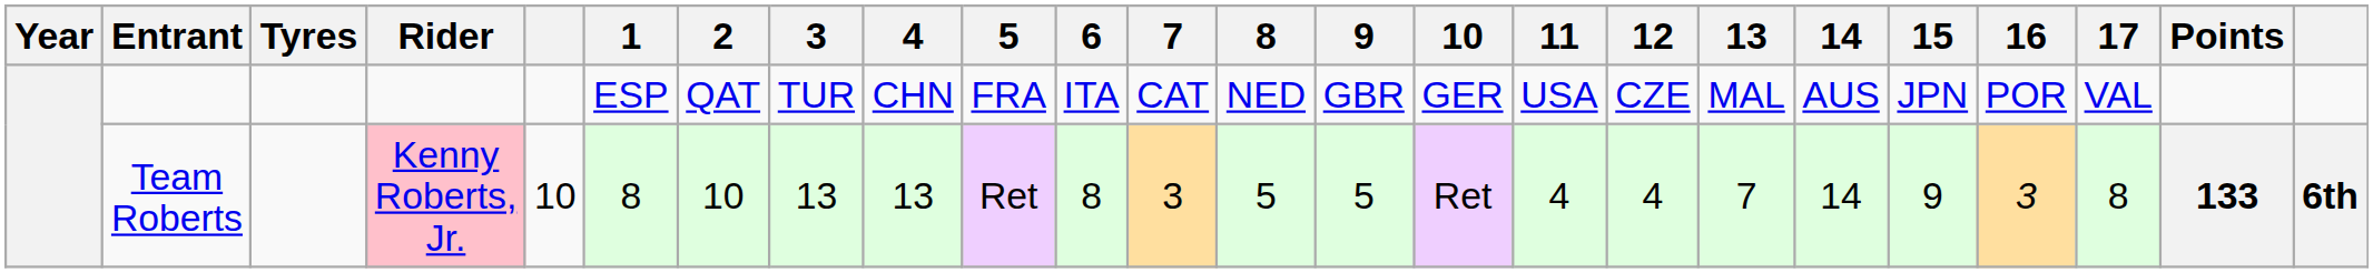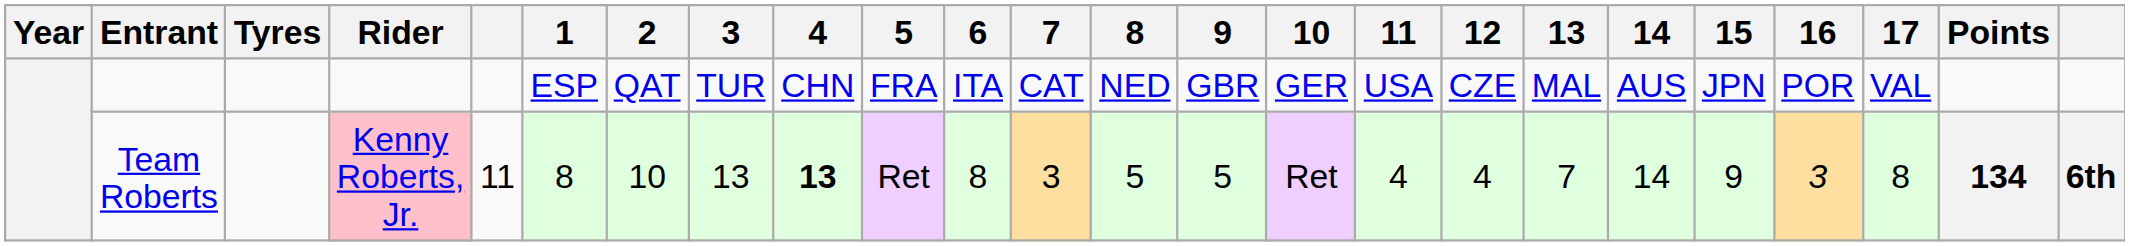 <table class="wikitable" style="text-align:center; font-size:95%">
 <tr>
 <th>Year</th>
 <th>Entrant</th>
 <th>Tyres</th>
 <th>Rider</th>
 <th></th>
 <th>1</th>
 <th>2</th>
 <th>3</th>
 <th>4</th>
 <th>5</th>
 <th>6</th>
 <th>7</th>
 <th>8</th>
 <th>9</th>
 <th>10</th>
 <th>11</th>
 <th>12</th>
 <th>13</th>
 <th>14</th>
 <th>15</th>
 <th>16</th>
 <th>17</th>
 <th>Points</th>
 <th></th>
 </tr>
 <tr>
 <th rowspan="3"></th>
 <td></td>
 <td></td>
 <td></td>
 <td></td>
 <td><a href='#'>ESP</a></td>
 <td><a href='#'>QAT</a></td>
 <td><a href='#'>TUR</a></td>
 <td><a href='#'>CHN</a></td>
 <td><a href='#'>FRA</a></td>
 <td><a href='#'>ITA</a></td>
 <td><a href='#'>CAT</a></td>
 <td><a href='#'>NED</a></td>
 <td><a href='#'>GBR</a></td>
 <td><a href='#'>GER</a></td>
 <td><a href='#'>USA</a></td>
 <td><a href='#'>CZE</a></td>
 <td><a href='#'>MAL</a></td>
 <td><a href='#'>AUS</a></td>
 <td><a href='#'>JPN</a></td>
 <td><a href='#'>POR</a></td>
 <td><a href='#'>VAL</a></td>
 <td></td>
 <td></td>
 </tr>
 <tr>
 <td><a href='#'>Team Roberts</a></td>
 <td></td>
 <td style="background: pink;"><a href='#'>Kenny Roberts, Jr.</a></td>
-<td>10</td>
+<td>11</td>
 <td style="background:#dfffdf;">8</td>
 <td style="background:#dfffdf;">10</td>
 <td style="background:#dfffdf;">13</td>
-<td style="background:#dfffdf;">13</td>
+<td style="background:#dfffdf;"><strong>13</strong></td>
 <td style="background:#efcfff;">Ret</td>
 <td style="background:#dfffdf;">8</td>
 <td style="background:#ffdf9f;">3</td>
 <td style="background:#dfffdf;">5</td>
 <td style="background:#dfffdf;">5</td>
 <td style="background:#efcfff;">Ret</td>
 <td style="background:#dfffdf;">4</td>
 <td style="background:#dfffdf;">4</td>
 <td style="background:#dfffdf;">7</td>
 <td style="background:#dfffdf;">14</td>
 <td style="background:#dfffdf;">9</td>
 <td style="background:#ffdf9f;"><em>3</em></td>
 <td style="background:#dfffdf;">8</td>
-<th>133</th>
+<th>134</th>
 <th>6th</th>
 </tr>
 </table>
